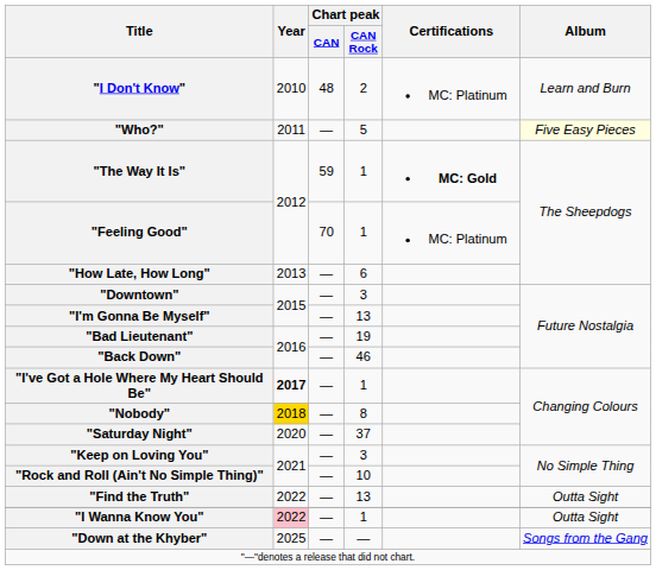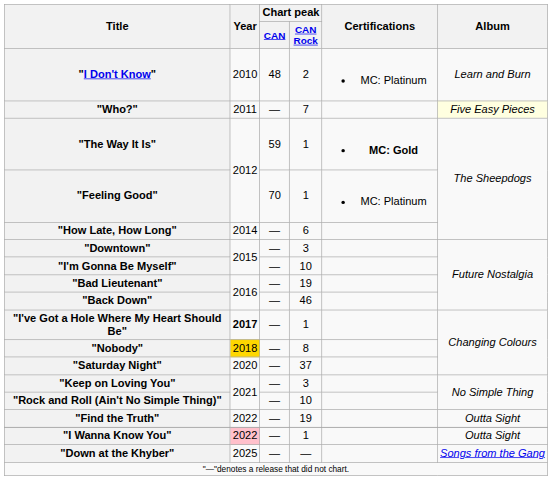 <table class="wikitable plainrowheaders" style="text-align:center">
 <tr>
 <th rowspan="2" style="width:20em;">Title</th>
 <th rowspan="2">Year</th>
 <th colspan="2">Chart peak</th>
 <th rowspan="2" style="width:10em;">Certifications</th>
 <th rowspan="2">Album</th>
 </tr>
 <tr>
 <th scope="col" style="font-size:90%;"><a href='#'>CAN</a><br></th>
 <th scope="col" style="font-size:90%;"><a href='#'>CAN<br>Rock</a><br></th>
 </tr>
 <tr>
 <th scope="row">"<a href='#'>I Don't Know</a>"</th>
 <td scope="row">2010</td>
 <td>48</td>
 <td>2</td>
 <td><br><ul><li>MC: Platinum</li></ul></td>
 <td scope="row"><em>Learn and Burn</em></td>
 </tr>
 <tr>
 <th scope="row">"Who?"</th>
 <td scope="row">2011</td>
 <td>—</td>
-<td>5</td>
+<td>7</td>
 <td></td>
 <td scope="row" style="background: lightyellow;"><em>Five Easy Pieces</em></td>
 </tr>
 <tr>
 <th scope="row">"The Way It Is"</th>
 <td rowspan="2">2012</td>
 <td>59</td>
 <td>1</td>
 <td><strong><br><ul><li>MC: Gold</li></ul></strong></td>
 <td rowspan="3"><em>The Sheepdogs</em></td>
 </tr>
 <tr>
 <th scope="row">"Feeling Good"</th>
 <td>70</td>
 <td>1</td>
 <td><br><ul><li>MC: Platinum</li></ul></td>
 </tr>
 <tr>
 <th scope="row">"How Late, How Long"</th>
-<td>2013</td>
+<td>2014</td>
 <td>—</td>
 <td>6</td>
 </tr>
 <tr>
 <th scope="row">"Downtown"</th>
 <td rowspan="2">2015</td>
 <td>—</td>
 <td>3</td>
 <td></td>
 <td rowspan="4"><em>Future Nostalgia</em></td>
 </tr>
 <tr>
 <th scope="row">"I'm Gonna Be Myself"</th>
 <td>—</td>
-<td>13</td>
+<td>10</td>
 <td></td>
 </tr>
 <tr>
 <th scope="row">"Bad Lieutenant"</th>
 <td rowspan="2">2016</td>
 <td>—</td>
 <td>19</td>
 <td></td>
 </tr>
 <tr>
 <th scope="row">"Back Down"</th>
 <td>—</td>
 <td>46</td>
 <td></td>
 </tr>
 <tr>
 <th scope="row">"I've Got a Hole Where My Heart Should Be"</th>
 <td><strong>2017</strong></td>
 <td>—</td>
 <td>1</td>
 <td></td>
 <td rowspan="3"><em>Changing Colours</em></td>
 </tr>
 <tr>
 <th scope="row">"Nobody"</th>
 <td style="background: gold;">2018</td>
 <td>—</td>
 <td>8</td>
 <td></td>
 </tr>
 <tr>
 <th scope="row">"Saturday Night"</th>
 <td>2020</td>
 <td>—</td>
 <td>37</td>
 <td></td>
 </tr>
 <tr>
 <th scope="row">"Keep on Loving You"</th>
 <td rowspan="2">2021</td>
 <td>—</td>
 <td>3</td>
 <td></td>
 <td rowspan="2"><em>No Simple Thing</em></td>
 </tr>
 <tr>
 <th scope="row">"Rock and Roll (Ain't No Simple Thing)"</th>
 <td>—</td>
 <td>10</td>
 <td></td>
 </tr>
 <tr>
 <th scope="row">"Find the Truth"</th>
 <td>2022</td>
 <td>—</td>
-<td>13</td>
+<td>19</td>
 <td></td>
 <td scope="row"><em>Outta Sight</em></td>
 </tr>
 <tr>
 </tr>
 <tr>
 <th scope="row">"I Wanna Know You"</th>
 <td style="background: pink;">2022</td>
 <td>—</td>
 <td>1</td>
 <td></td>
 <td scope="row"><em>Outta Sight</em></td>
 </tr>
 <tr>
 <th scope="row">"Down at the Khyber"</th>
 <td>2025</td>
 <td>—</td>
 <td>—</td>
 <td></td>
 <td scope="row"><em><a href='#'>Songs from the Gang</a></em></td>
 </tr>
 <tr>
 <td colspan="10" style="font-size:9pt">"—"denotes a release that did not chart.</td>
 </tr>
 </table>
